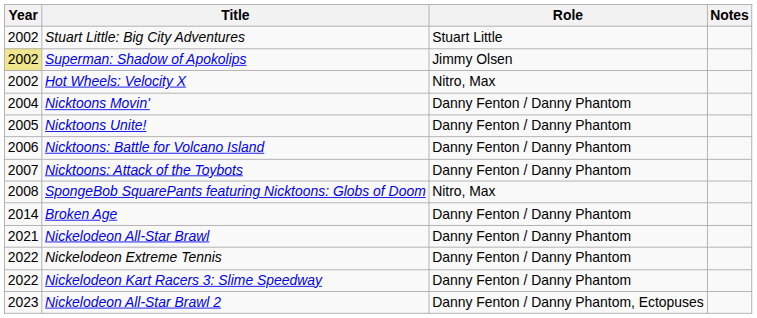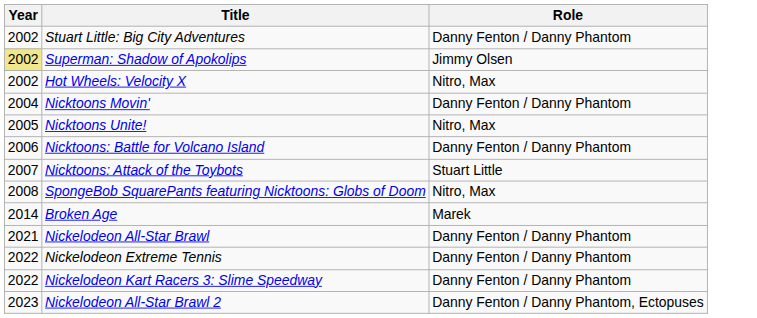 <table class="wikitable sortable">
 <tr>
 <th>Year</th>
 <th>Title</th>
 <th>Role</th>
-<th>Notes</th>
 </tr>
 <tr>
 <td>2002</td>
 <td><em>Stuart Little: Big City Adventures</em></td>
-<td>Stuart Little</td>
-<td></td>
+<td>Danny Fenton / Danny Phantom</td>
 </tr>
 <tr>
 <td style="background: khaki;">2002</td>
 <td><em><a href='#'>Superman: Shadow of Apokolips</a></em></td>
 <td>Jimmy Olsen</td>
-<td></td>
 </tr>
 <tr>
 <td>2002</td>
 <td><em><a href='#'>Hot Wheels: Velocity X</a></em></td>
 <td>Nitro, Max</td>
-<td></td>
 </tr>
 <tr>
 <td>2004</td>
 <td><em><a href='#'>Nicktoons Movin'</a></em></td>
 <td>Danny Fenton / Danny Phantom</td>
-<td></td>
 </tr>
 <tr>
 <td>2005</td>
 <td><em><a href='#'>Nicktoons Unite!</a></em></td>
-<td>Danny Fenton / Danny Phantom</td>
-<td></td>
+<td>Nitro, Max</td>
 </tr>
 <tr>
 <td>2006</td>
 <td><em><a href='#'>Nicktoons: Battle for Volcano Island</a></em></td>
 <td>Danny Fenton / Danny Phantom</td>
-<td></td>
 </tr>
 <tr>
 <td>2007</td>
 <td><em><a href='#'>Nicktoons: Attack of the Toybots</a></em></td>
-<td>Danny Fenton / Danny Phantom</td>
-<td></td>
+<td>Stuart Little</td>
 </tr>
 <tr>
 <td>2008</td>
 <td><em><a href='#'>SpongeBob SquarePants featuring Nicktoons: Globs of Doom</a></em></td>
 <td>Nitro, Max</td>
-<td></td>
 </tr>
 <tr>
 <td>2014</td>
 <td><em><a href='#'>Broken Age</a></em></td>
-<td>Danny Fenton / Danny Phantom</td>
-<td></td>
+<td>Marek</td>
 </tr>
 <tr>
 <td>2021</td>
 <td><em><a href='#'>Nickelodeon All-Star Brawl</a></em></td>
 <td>Danny Fenton / Danny Phantom</td>
-<td></td>
 </tr>
 <tr>
 <td>2022</td>
 <td><em>Nickelodeon Extreme Tennis</em></td>
 <td>Danny Fenton / Danny Phantom</td>
-<td></td>
 </tr>
 <tr>
 <td>2022</td>
 <td><em><a href='#'>Nickelodeon Kart Racers 3: Slime Speedway</a></em></td>
 <td>Danny Fenton / Danny Phantom</td>
-<td></td>
 </tr>
 <tr>
 <td>2023</td>
 <td><em><a href='#'>Nickelodeon All-Star Brawl 2</a></em></td>
 <td>Danny Fenton / Danny Phantom, Ectopuses</td>
-<td></td>
 </tr>
 </table>
